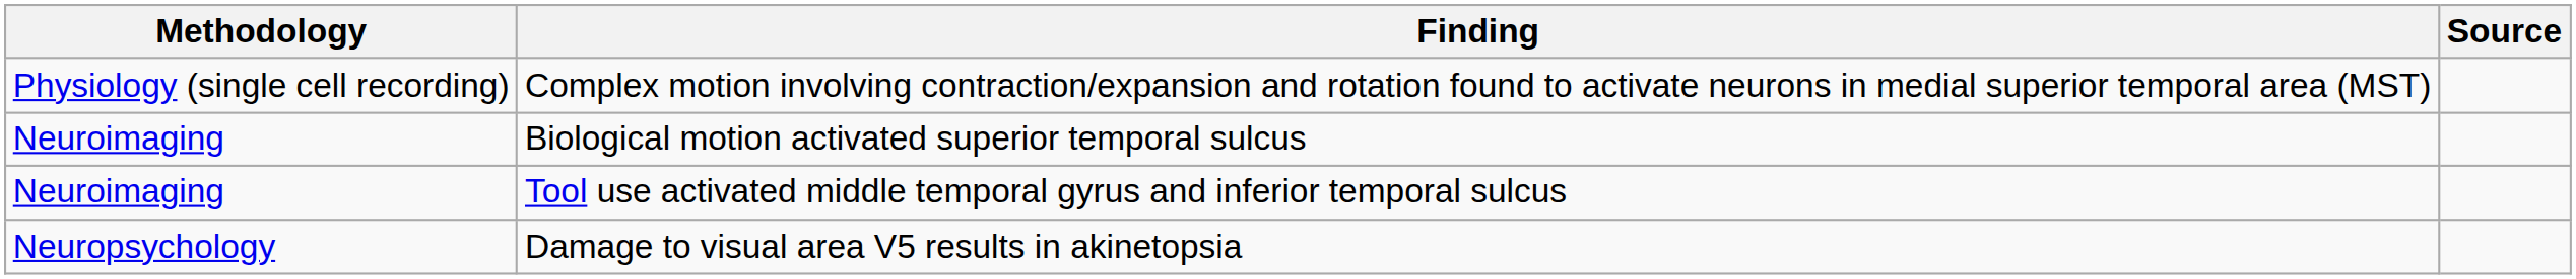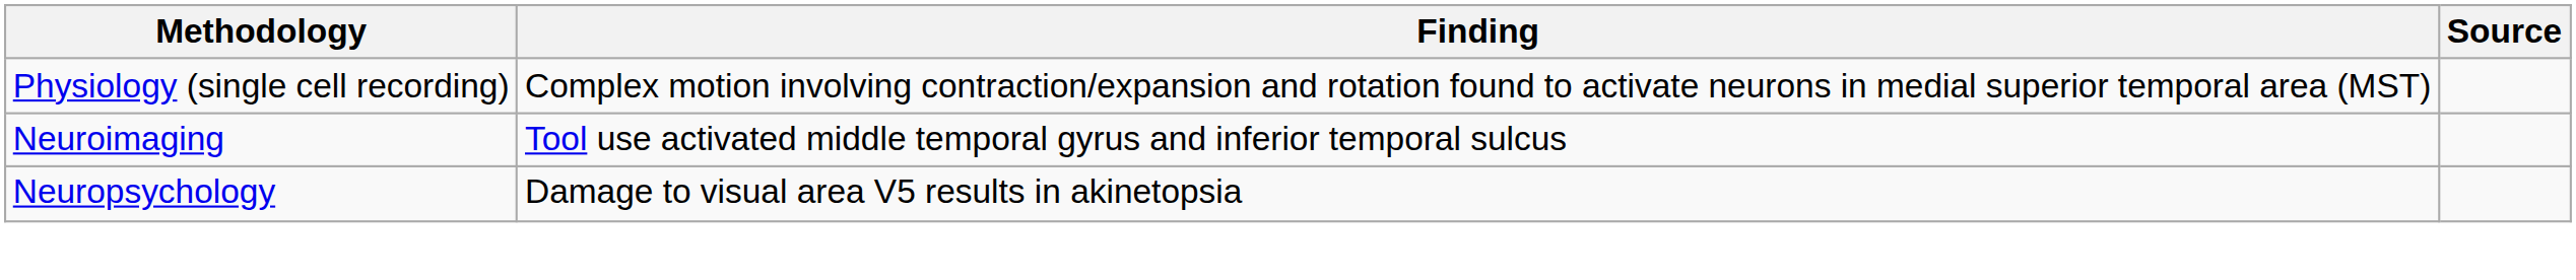 <table class="wikitable">
 <tr>
 <th>Methodology</th>
 <th>Finding</th>
 <th>Source</th>
 </tr>
 <tr>
 <td><a href='#'>Physiology</a> (single cell recording)</td>
 <td>Complex motion involving contraction/expansion and rotation found to activate neurons in medial superior temporal area (MST)</td>
 <td></td>
 </tr>
 <tr>
 <td><a href='#'>Neuroimaging</a></td>
-<td>Biological motion activated superior temporal sulcus</td>
-<td></td>
-</tr>
-<tr>
-<td><a href='#'>Neuroimaging</a></td>
 <td><a href='#'>Tool</a> use activated middle temporal gyrus and inferior temporal sulcus</td>
 <td></td>
 </tr>
 <tr>
 <td><a href='#'>Neuropsychology</a></td>
 <td>Damage to visual area V5 results in akinetopsia</td>
 <td></td>
 </tr>
 </table>
